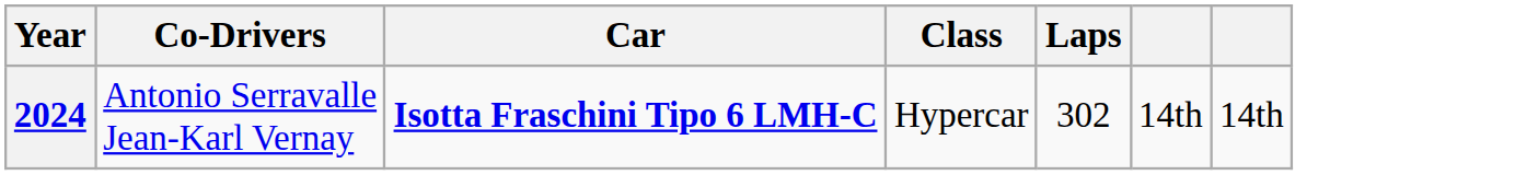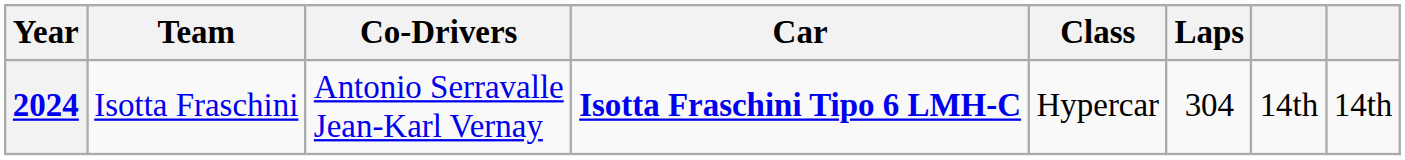 <table class="wikitable" style="text-align:center; font-size:90%">
 <tr>
 <th>Year</th>
+<th>Team</th>
 <th>Co-Drivers</th>
 <th>Car</th>
 <th>Class</th>
 <th>Laps</th>
 <th></th>
 <th></th>
 </tr>
 <tr>
 <th><a href='#'>2024</a></th>
+<td align="left"> <a href='#'>Isotta Fraschini</a></td>
 <td align="left"> <a href='#'>Antonio Serravalle</a><br> <a href='#'>Jean-Karl Vernay</a></td>
 <td align="left"><strong><a href='#'>Isotta Fraschini Tipo 6 LMH-C</a></strong></td>
 <td>Hypercar</td>
-<td>302</td>
+<td>304</td>
 <td>14th</td>
 <td>14th</td>
 </tr>
 </table>
